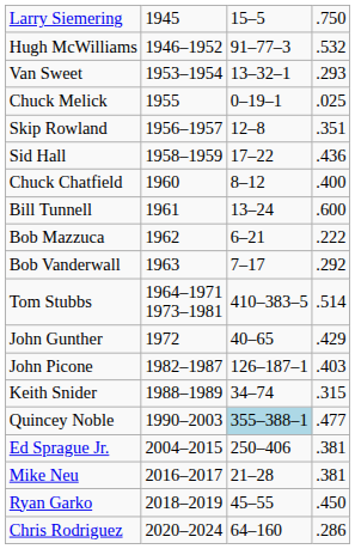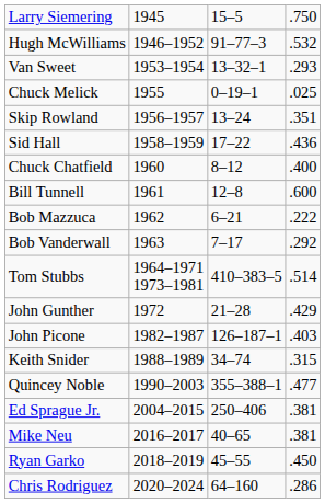 <table class="wikitable">
 <tr>
 <td><a href='#'>Larry Siemering</a></td>
 <td>1945</td>
 <td>15–5</td>
 <td>.750</td>
 </tr>
 <tr>
 <td>Hugh McWilliams</td>
 <td>1946–1952</td>
 <td>91–77–3</td>
 <td>.532</td>
 </tr>
 <tr>
 <td>Van Sweet</td>
 <td>1953–1954</td>
 <td>13–32–1</td>
 <td>.293</td>
 </tr>
 <tr>
 <td>Chuck Melick</td>
 <td>1955</td>
 <td>0–19–1</td>
 <td>.025</td>
 </tr>
 <tr>
 <td>Skip Rowland</td>
 <td>1956–1957</td>
-<td>12–8</td>
+<td>13–24</td>
 <td>.351</td>
 </tr>
 <tr>
 <td>Sid Hall</td>
 <td>1958–1959</td>
 <td>17–22</td>
 <td>.436</td>
 </tr>
 <tr>
 <td>Chuck Chatfield</td>
 <td>1960</td>
 <td>8–12</td>
 <td>.400</td>
 </tr>
 <tr>
 <td>Bill Tunnell</td>
 <td>1961</td>
-<td>13–24</td>
+<td>12–8</td>
 <td>.600</td>
 </tr>
 <tr>
 <td>Bob Mazzuca</td>
 <td>1962</td>
 <td>6–21</td>
 <td>.222</td>
 </tr>
 <tr>
 <td>Bob Vanderwall</td>
 <td>1963</td>
 <td>7–17</td>
 <td>.292</td>
 </tr>
 <tr>
 <td>Tom Stubbs</td>
 <td>1964–1971<br>1973–1981</td>
 <td>410–383–5</td>
 <td>.514</td>
 </tr>
 <tr>
 <td>John Gunther</td>
 <td>1972</td>
-<td>40–65</td>
+<td>21–28</td>
 <td>.429</td>
 </tr>
 <tr>
 <td>John Picone</td>
 <td>1982–1987</td>
 <td>126–187–1</td>
 <td>.403</td>
 </tr>
 <tr>
 <td>Keith Snider</td>
 <td>1988–1989</td>
 <td>34–74</td>
 <td>.315</td>
 </tr>
 <tr>
 <td>Quincey Noble</td>
 <td>1990–2003</td>
-<td style="background: lightblue;">355–388–1</td>
+<td>355–388–1</td>
 <td>.477</td>
 </tr>
 <tr>
 <td><a href='#'>Ed Sprague Jr.</a></td>
 <td>2004–2015</td>
 <td>250–406</td>
 <td>.381</td>
 </tr>
 <tr>
 <td><a href='#'>Mike Neu</a></td>
 <td>2016–2017</td>
-<td>21–28</td>
+<td>40–65</td>
 <td>.381</td>
 </tr>
 <tr>
 <td><a href='#'>Ryan Garko</a></td>
 <td>2018–2019</td>
 <td>45–55</td>
 <td>.450</td>
 </tr>
 <tr>
 <td><a href='#'>Chris Rodriguez</a></td>
 <td>2020–2024</td>
 <td>64–160</td>
 <td>.286</td>
 </tr>
 </table>
